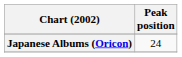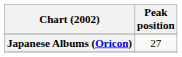 <table class="wikitable plainrowheaders sortable" style="text-align:center;">
 <tr>
 <th>Chart (2002)</th>
 <th>Peak<br>position</th>
 </tr>
 <tr>
 </tr>
 <tr>
 </tr>
 <tr>
 </tr>
 <tr>
 <th scope="row">Japanese Albums (<a href='#'>Oricon</a>)</th>
-<td align="center">24</td>
+<td align="center">27</td>
 </tr>
 <tr>
 </tr>
 <tr>
 </tr>
 <tr>
 </tr>
 <tr>
 </tr>
 </table>
